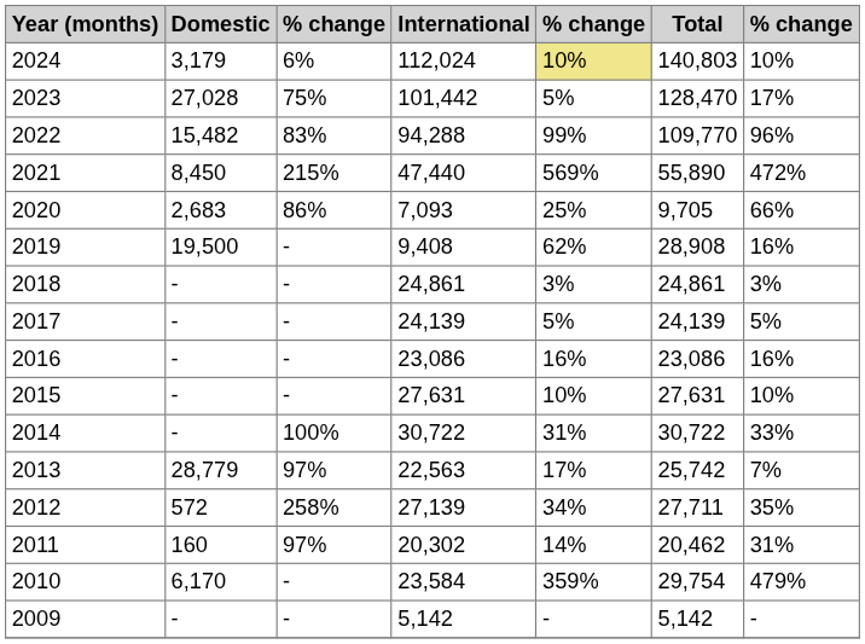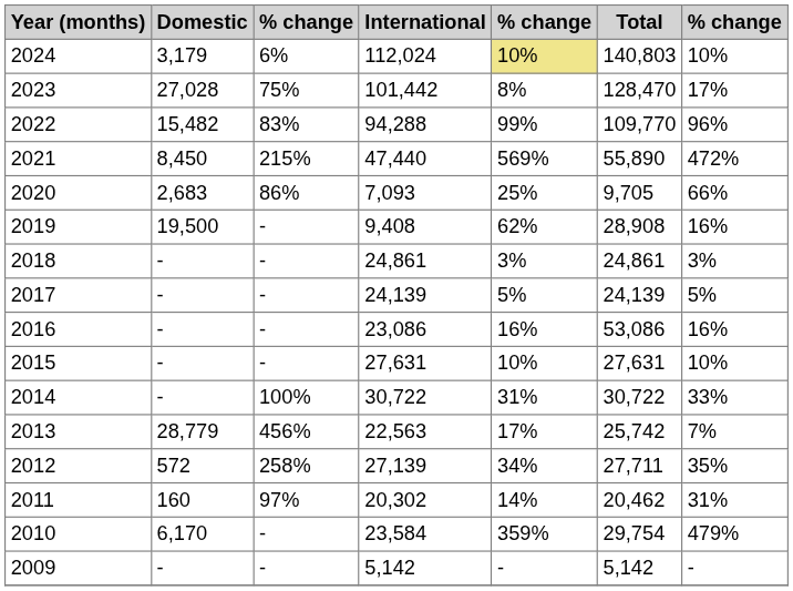 <table class="toccolours" border="1" cellpadding="4" style="border-collapse:collapse">
 <tr bgcolor=lightgrey>
 <th>Year (months)</th>
 <th>Domestic</th>
 <th>% change</th>
 <th>International</th>
 <th>% change</th>
 <th>Total</th>
 <th>% change</th>
 </tr>
 <tr>
 <td>2024</td>
 <td>3,179</td>
 <td> 6%</td>
 <td>112,024</td>
 <td style="background: khaki;"> 10%</td>
 <td>140,803</td>
 <td> 10%</td>
 </tr>
 <tr>
 <td>2023</td>
 <td>27,028</td>
 <td> 75%</td>
 <td>101,442</td>
-<td> 5%</td>
+<td> 8%</td>
 <td>128,470</td>
 <td> 17%</td>
 </tr>
 <tr>
 <td>2022</td>
 <td>15,482</td>
 <td> 83%</td>
 <td>94,288</td>
 <td> 99%</td>
 <td>109,770</td>
 <td> 96%</td>
 </tr>
 <tr>
 <td>2021</td>
 <td>8,450</td>
 <td> 215%</td>
 <td>47,440</td>
 <td> 569%</td>
 <td>55,890</td>
 <td> 472%</td>
 </tr>
 <tr>
 <td>2020</td>
 <td>2,683</td>
 <td> 86%</td>
 <td>7,093</td>
 <td> 25%</td>
 <td>9,705</td>
 <td> 66%</td>
 </tr>
 <tr>
 <td>2019</td>
 <td>19,500</td>
 <td>-</td>
 <td>9,408</td>
 <td> 62%</td>
 <td>28,908</td>
 <td> 16%</td>
 </tr>
 <tr>
 <td>2018</td>
 <td>-</td>
 <td>-</td>
 <td>24,861</td>
 <td> 3%</td>
 <td>24,861</td>
 <td> 3%</td>
 </tr>
 <tr>
 <td>2017</td>
 <td>-</td>
 <td>-</td>
 <td>24,139</td>
 <td> 5%</td>
 <td>24,139</td>
 <td> 5%</td>
 </tr>
 <tr>
 <td>2016</td>
 <td>-</td>
 <td>-</td>
 <td>23,086</td>
 <td> 16%</td>
-<td>23,086</td>
+<td>53,086</td>
 <td> 16%</td>
 </tr>
 <tr>
 <td>2015</td>
 <td>-</td>
 <td>-</td>
 <td>27,631</td>
 <td> 10%</td>
 <td>27,631</td>
 <td> 10%</td>
 </tr>
 <tr>
 <td>2014</td>
 <td>-</td>
 <td> 100%</td>
 <td>30,722</td>
 <td> 31%</td>
 <td>30,722</td>
 <td> 33%</td>
 </tr>
 <tr>
 <td>2013</td>
 <td>28,779</td>
-<td> 97%</td>
+<td> 456%</td>
 <td>22,563</td>
 <td> 17%</td>
 <td>25,742</td>
 <td> 7%</td>
 </tr>
 <tr>
 <td>2012</td>
 <td>572</td>
 <td> 258%</td>
 <td>27,139</td>
 <td> 34%</td>
 <td>27,711</td>
 <td> 35%</td>
 </tr>
 <tr>
 <td>2011</td>
 <td>160</td>
 <td> 97%</td>
 <td>20,302</td>
 <td> 14%</td>
 <td>20,462</td>
 <td> 31%</td>
 </tr>
 <tr>
 <td>2010</td>
 <td>6,170</td>
 <td>-</td>
 <td>23,584</td>
 <td> 359%</td>
 <td>29,754</td>
 <td> 479%</td>
 </tr>
 <tr>
 <td>2009</td>
 <td>-</td>
 <td>-</td>
 <td>5,142</td>
 <td>-</td>
 <td>5,142</td>
 <td>-</td>
 </tr>
 <tr>
 </tr>
 </table>
